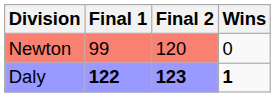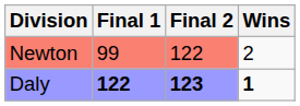 <table class="wikitable">
 <tr>
 <th>Division</th>
 <th>Final 1</th>
 <th>Final 2</th>
 <th>Wins</th>
 </tr>
 <tr>
 <td style="background:salmon">Newton</td>
 <td style="background:salmon">99</td>
-<td style="background:salmon">120</td>
-<td>0</td>
+<td style="background:salmon">122</td>
+<td>2</td>
 </tr>
 <tr>
 <td style="background:#9999ff">Daly</td>
 <td style="background:#9999ff"><strong>122</strong></td>
 <td style="background:#9999ff"><strong>123</strong></td>
 <td><strong>1</strong></td>
 </tr>
 </table>
